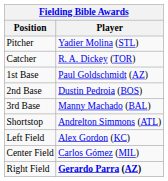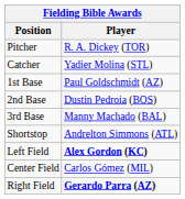 <table class="wikitable" style="font-size:90%;">
 <tr>
 <th colspan="9"><a href='#'>Fielding Bible Awards</a></th>
 </tr>
 <tr>
 <th>Position</th>
 <th>Player</th>
 </tr>
 <tr>
 <td>Pitcher</td>
-<td><a href='#'>Yadier Molina</a> (<a href='#'>STL</a>)</td>
+<td><a href='#'>R. A. Dickey</a> (<a href='#'>TOR</a>)</td>
 </tr>
 <tr>
 <td>Catcher</td>
-<td><a href='#'>R. A. Dickey</a> (<a href='#'>TOR</a>)</td>
+<td><a href='#'>Yadier Molina</a> (<a href='#'>STL</a>)</td>
 </tr>
 <tr>
 <td>1st Base</td>
 <td><a href='#'>Paul Goldschmidt</a> (<a href='#'>AZ</a>)</td>
 </tr>
 <tr>
 <td>2nd Base</td>
 <td><a href='#'>Dustin Pedroia</a> (<a href='#'>BOS</a>)</td>
 </tr>
 <tr>
 <td>3rd Base</td>
 <td><a href='#'>Manny Machado</a> (<a href='#'>BAL</a>)</td>
 </tr>
 <tr>
 <td>Shortstop</td>
 <td><a href='#'>Andrelton Simmons</a> (<a href='#'>ATL</a>)</td>
 </tr>
 <tr>
 <td>Left Field</td>
-<td><a href='#'>Alex Gordon</a> (<a href='#'>KC</a>)</td>
+<td><strong><a href='#'>Alex Gordon</a> (<a href='#'>KC</a>)</strong></td>
 </tr>
 <tr>
 <td>Center Field</td>
 <td><a href='#'>Carlos Gómez</a> (<a href='#'>MIL</a>)</td>
 </tr>
 <tr>
 <td>Right Field</td>
 <td><strong><a href='#'>Gerardo Parra</a> (<a href='#'>AZ</a>)</strong></td>
 </tr>
 </table>
